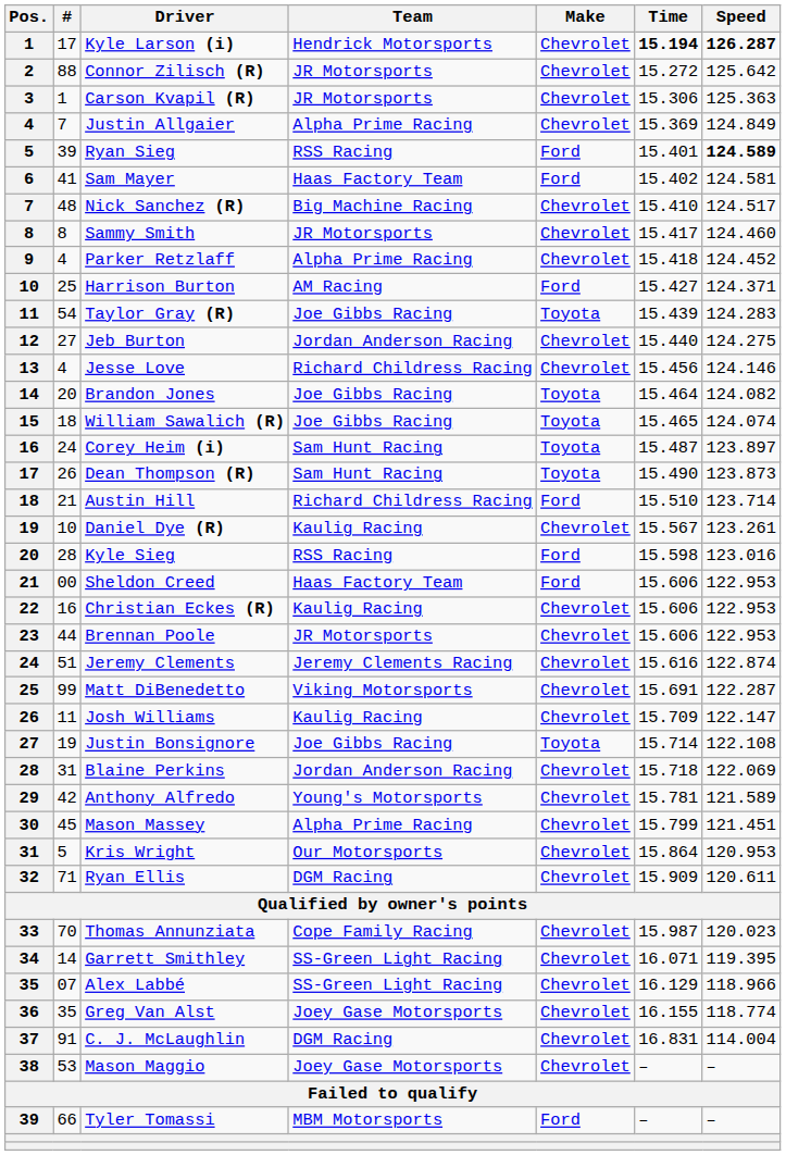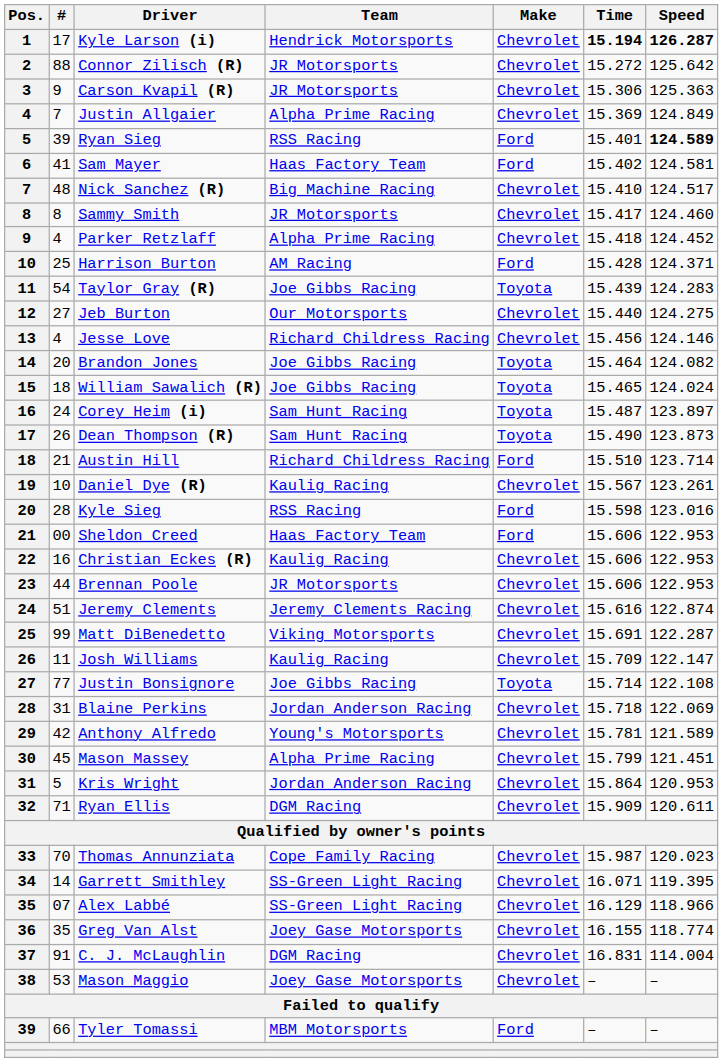 <table class="wikitable" style="font-size:95%">
 <tr>
 <th>Pos.</th>
 <th>#</th>
 <th>Driver</th>
 <th>Team</th>
 <th>Make</th>
 <th>Time</th>
 <th>Speed</th>
 </tr>
 <tr>
 <th>1</th>
 <td>17</td>
 <td><a href='#'>Kyle Larson</a> <strong>(i)</strong></td>
 <td><a href='#'>Hendrick Motorsports</a></td>
 <td><a href='#'>Chevrolet</a></td>
 <td><strong>15.194</strong></td>
 <td><strong>126.287</strong></td>
 </tr>
 <tr>
 <th>2</th>
 <td>88</td>
 <td><a href='#'>Connor Zilisch</a> <strong>(R)</strong></td>
 <td><a href='#'>JR Motorsports</a></td>
 <td><a href='#'>Chevrolet</a></td>
 <td>15.272</td>
 <td>125.642</td>
 </tr>
 <tr>
 <th>3</th>
-<td>1</td>
+<td>9</td>
 <td><a href='#'>Carson Kvapil</a> <strong>(R)</strong></td>
 <td><a href='#'>JR Motorsports</a></td>
 <td><a href='#'>Chevrolet</a></td>
 <td>15.306</td>
 <td>125.363</td>
 </tr>
 <tr>
 <th>4</th>
 <td>7</td>
 <td><a href='#'>Justin Allgaier</a></td>
 <td><a href='#'>Alpha Prime Racing</a></td>
 <td><a href='#'>Chevrolet</a></td>
 <td>15.369</td>
 <td>124.849</td>
 </tr>
 <tr>
 <th>5</th>
 <td>39</td>
 <td><a href='#'>Ryan Sieg</a></td>
 <td><a href='#'>RSS Racing</a></td>
 <td><a href='#'>Ford</a></td>
 <td>15.401</td>
 <td><strong>124.589</strong></td>
 </tr>
 <tr>
 <th>6</th>
 <td>41</td>
 <td><a href='#'>Sam Mayer</a></td>
 <td nowrap=""><a href='#'>Haas Factory Team</a></td>
 <td><a href='#'>Ford</a></td>
 <td>15.402</td>
 <td>124.581</td>
 </tr>
 <tr>
 <th>7</th>
 <td>48</td>
 <td><a href='#'>Nick Sanchez</a> <strong>(R)</strong></td>
 <td><a href='#'>Big Machine Racing</a></td>
 <td><a href='#'>Chevrolet</a></td>
 <td>15.410</td>
 <td>124.517</td>
 </tr>
 <tr>
 <th>8</th>
 <td>8</td>
 <td><a href='#'>Sammy Smith</a></td>
 <td><a href='#'>JR Motorsports</a></td>
 <td><a href='#'>Chevrolet</a></td>
 <td>15.417</td>
 <td>124.460</td>
 </tr>
 <tr>
 <th>9</th>
 <td>4</td>
 <td><a href='#'>Parker Retzlaff</a></td>
 <td><a href='#'>Alpha Prime Racing</a></td>
 <td><a href='#'>Chevrolet</a></td>
 <td>15.418</td>
 <td>124.452</td>
 </tr>
 <tr>
 <th>10</th>
 <td>25</td>
 <td><a href='#'>Harrison Burton</a></td>
 <td><a href='#'>AM Racing</a></td>
 <td><a href='#'>Ford</a></td>
-<td>15.427</td>
+<td>15.428</td>
 <td>124.371</td>
 </tr>
 <tr>
 <th>11</th>
 <td>54</td>
 <td><a href='#'>Taylor Gray</a> <strong>(R)</strong></td>
 <td><a href='#'>Joe Gibbs Racing</a></td>
 <td><a href='#'>Toyota</a></td>
 <td>15.439</td>
 <td>124.283</td>
 </tr>
 <tr>
 <th>12</th>
 <td>27</td>
 <td><a href='#'>Jeb Burton</a></td>
-<td><a href='#'>Jordan Anderson Racing</a></td>
+<td><a href='#'>Our Motorsports</a></td>
 <td><a href='#'>Chevrolet</a></td>
 <td>15.440</td>
 <td>124.275</td>
 </tr>
 <tr>
 <th>13</th>
 <td>4</td>
 <td><a href='#'>Jesse Love</a></td>
 <td><a href='#'>Richard Childress Racing</a></td>
 <td><a href='#'>Chevrolet</a></td>
 <td>15.456</td>
 <td>124.146</td>
 </tr>
 <tr>
 <th>14</th>
 <td>20</td>
 <td><a href='#'>Brandon Jones</a></td>
 <td><a href='#'>Joe Gibbs Racing</a></td>
 <td><a href='#'>Toyota</a></td>
 <td>15.464</td>
 <td>124.082</td>
 </tr>
 <tr>
 <th>15</th>
 <td>18</td>
 <td><a href='#'>William Sawalich</a> <strong>(R)</strong></td>
 <td><a href='#'>Joe Gibbs Racing</a></td>
 <td><a href='#'>Toyota</a></td>
 <td>15.465</td>
-<td>124.074</td>
+<td>124.024</td>
 </tr>
 <tr>
 <th>16</th>
 <td>24</td>
 <td><a href='#'>Corey Heim</a> <strong>(i)</strong></td>
 <td><a href='#'>Sam Hunt Racing</a></td>
 <td><a href='#'>Toyota</a></td>
 <td>15.487</td>
 <td>123.897</td>
 </tr>
 <tr>
 <th>17</th>
 <td>26</td>
 <td nowrap=""><a href='#'>Dean Thompson</a> <strong>(R)</strong></td>
 <td><a href='#'>Sam Hunt Racing</a></td>
 <td><a href='#'>Toyota</a></td>
 <td>15.490</td>
 <td>123.873</td>
 </tr>
 <tr>
 <th>18</th>
 <td>21</td>
 <td><a href='#'>Austin Hill</a></td>
 <td><a href='#'>Richard Childress Racing</a></td>
 <td><a href='#'>Ford</a></td>
 <td>15.510</td>
 <td>123.714</td>
 </tr>
 <tr>
 <th>19</th>
 <td>10</td>
 <td><a href='#'>Daniel Dye</a> <strong>(R)</strong></td>
 <td><a href='#'>Kaulig Racing</a></td>
 <td><a href='#'>Chevrolet</a></td>
 <td>15.567</td>
 <td>123.261</td>
 </tr>
 <tr>
 <th>20</th>
 <td>28</td>
 <td><a href='#'>Kyle Sieg</a></td>
 <td><a href='#'>RSS Racing</a></td>
 <td><a href='#'>Ford</a></td>
 <td>15.598</td>
 <td>123.016</td>
 </tr>
 <tr>
 <th>21</th>
 <td>00</td>
 <td><a href='#'>Sheldon Creed</a></td>
 <td><a href='#'>Haas Factory Team</a></td>
 <td><a href='#'>Ford</a></td>
 <td>15.606</td>
 <td>122.953</td>
 </tr>
 <tr>
 <th>22</th>
 <td>16</td>
 <td><a href='#'>Christian Eckes</a> <strong>(R)</strong></td>
 <td nowrap=""><a href='#'>Kaulig Racing</a></td>
 <td><a href='#'>Chevrolet</a></td>
 <td>15.606</td>
 <td>122.953</td>
 </tr>
 <tr>
 <th>23</th>
 <td>44</td>
 <td><a href='#'>Brennan Poole</a></td>
 <td><a href='#'>JR Motorsports</a></td>
 <td><a href='#'>Chevrolet</a></td>
 <td>15.606</td>
 <td>122.953</td>
 </tr>
 <tr>
 <th>24</th>
 <td>51</td>
 <td><a href='#'>Jeremy Clements</a></td>
 <td><a href='#'>Jeremy Clements Racing</a></td>
 <td><a href='#'>Chevrolet</a></td>
 <td>15.616</td>
 <td>122.874</td>
 </tr>
 <tr>
 <th>25</th>
 <td>99</td>
 <td><a href='#'>Matt DiBenedetto</a></td>
 <td><a href='#'>Viking Motorsports</a></td>
 <td><a href='#'>Chevrolet</a></td>
 <td>15.691</td>
 <td>122.287</td>
 </tr>
 <tr>
 <th>26</th>
 <td>11</td>
 <td><a href='#'>Josh Williams</a></td>
 <td><a href='#'>Kaulig Racing</a></td>
 <td><a href='#'>Chevrolet</a></td>
 <td>15.709</td>
 <td>122.147</td>
 </tr>
 <tr>
 <th>27</th>
-<td>19</td>
+<td>77</td>
 <td><a href='#'>Justin Bonsignore</a></td>
 <td><a href='#'>Joe Gibbs Racing</a></td>
 <td><a href='#'>Toyota</a></td>
 <td>15.714</td>
 <td>122.108</td>
 </tr>
 <tr>
 <th>28</th>
 <td>31</td>
 <td><a href='#'>Blaine Perkins</a></td>
 <td><a href='#'>Jordan Anderson Racing</a></td>
 <td><a href='#'>Chevrolet</a></td>
 <td>15.718</td>
 <td>122.069</td>
 </tr>
 <tr>
 <th>29</th>
 <td>42</td>
 <td><a href='#'>Anthony Alfredo</a></td>
 <td><a href='#'>Young's Motorsports</a></td>
 <td><a href='#'>Chevrolet</a></td>
 <td>15.781</td>
 <td>121.589</td>
 </tr>
 <tr>
 <th>30</th>
 <td>45</td>
 <td><a href='#'>Mason Massey</a></td>
 <td><a href='#'>Alpha Prime Racing</a></td>
 <td><a href='#'>Chevrolet</a></td>
 <td>15.799</td>
 <td>121.451</td>
 </tr>
 <tr>
 <th>31</th>
 <td>5</td>
 <td><a href='#'>Kris Wright</a></td>
-<td><a href='#'>Our Motorsports</a></td>
+<td><a href='#'>Jordan Anderson Racing</a></td>
 <td><a href='#'>Chevrolet</a></td>
 <td>15.864</td>
 <td>120.953</td>
 </tr>
 <tr>
 <th>32</th>
 <td>71</td>
 <td><a href='#'>Ryan Ellis</a></td>
 <td><a href='#'>DGM Racing</a></td>
 <td><a href='#'>Chevrolet</a></td>
 <td>15.909</td>
 <td>120.611</td>
 </tr>
 <tr>
 <th colspan="7">Qualified by owner's points</th>
 </tr>
 <tr>
 <th>33</th>
 <td>70</td>
 <td><a href='#'>Thomas Annunziata</a></td>
 <td><a href='#'>Cope Family Racing</a></td>
 <td><a href='#'>Chevrolet</a></td>
 <td>15.987</td>
 <td>120.023</td>
 </tr>
 <tr>
 <th>34</th>
 <td>14</td>
 <td><a href='#'>Garrett Smithley</a></td>
 <td><a href='#'>SS-Green Light Racing</a></td>
 <td><a href='#'>Chevrolet</a></td>
 <td>16.071</td>
 <td>119.395</td>
 </tr>
 <tr>
 <th>35</th>
 <td>07</td>
 <td><a href='#'>Alex Labbé</a></td>
 <td><a href='#'>SS-Green Light Racing</a></td>
 <td><a href='#'>Chevrolet</a></td>
 <td>16.129</td>
 <td>118.966</td>
 </tr>
 <tr>
 <th>36</th>
 <td>35</td>
 <td><a href='#'>Greg Van Alst</a></td>
 <td><a href='#'>Joey Gase Motorsports</a></td>
 <td><a href='#'>Chevrolet</a></td>
 <td>16.155</td>
 <td>118.774</td>
 </tr>
 <tr>
 <th>37</th>
 <td>91</td>
 <td><a href='#'>C. J. McLaughlin</a></td>
 <td><a href='#'>DGM Racing</a></td>
 <td><a href='#'>Chevrolet</a></td>
 <td>16.831</td>
 <td>114.004</td>
 </tr>
 <tr>
 <th>38</th>
 <td>53</td>
 <td><a href='#'>Mason Maggio</a></td>
 <td><a href='#'>Joey Gase Motorsports</a></td>
 <td><a href='#'>Chevrolet</a></td>
 <td>–</td>
 <td>–</td>
 </tr>
 <tr>
 <th colspan="7">Failed to qualify</th>
 </tr>
 <tr>
 <th>39</th>
 <td>66</td>
 <td><a href='#'>Tyler Tomassi</a></td>
 <td><a href='#'>MBM Motorsports</a></td>
 <td><a href='#'>Ford</a></td>
 <td>–</td>
 <td>–</td>
 </tr>
 <tr>
 <th colspan="7"></th>
 </tr>
 <tr>
 <th colspan="7"></th>
 </tr>
 </table>
